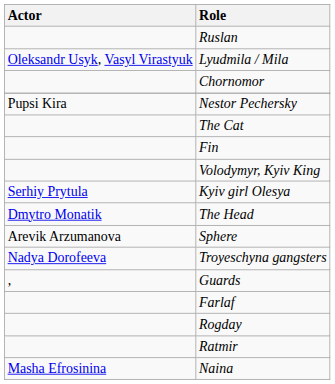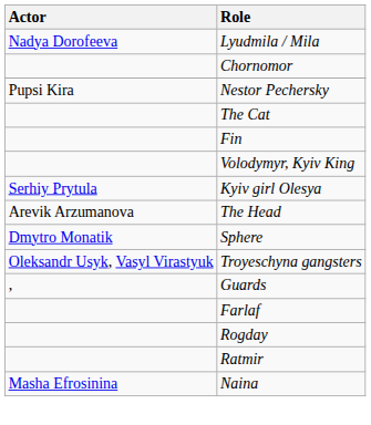 <table class="wikitable">
 <tr>
 <th style="text-align:left; vertical-align:top;">Actor</th>
 <th style="text-align:left; vertical-align:top;">Role</th>
 </tr>
 <tr style="vertical-align:top;">
-<td style="text-align:left; "></td>
-<td style="text-align:left; "><em>Ruslan</em></td>
-</tr>
-<tr style="vertical-align:top;">
-<td style="text-align:left; "><a href='#'>Oleksandr Usyk</a>, <a href='#'>Vasyl Virastyuk</a></td>
+<td style="text-align:left; "><a href='#'>Nadya Dorofeeva</a></td>
 <td style="text-align:left; "><em>Lyudmila / Mila</em></td>
 </tr>
 <tr style="vertical-align:top;">
 <td style="text-align:left; "></td>
 <td style="text-align:left; "><em>Chornomor</em></td>
 </tr>
 <tr style="vertical-align:top;">
 </tr>
 <tr style="vertical-align:top;">
 <td style="text-align:left; ">Pupsi Kira</td>
 <td style="text-align:left; "><em>Nestor Pechersky</em></td>
 </tr>
 <tr style="vertical-align:top;">
 <td style="text-align:left; "></td>
 <td style="text-align:left; "><em>The Cat</em></td>
 </tr>
 <tr style="vertical-align:top;">
 <td style="text-align:left; "></td>
 <td style="text-align:left; "><em>Fin</em></td>
 </tr>
 <tr style="vertical-align:top;">
 <td style="text-align:left; "></td>
 <td style="text-align:left; "><em>Volodymyr, Kyiv King</em></td>
 </tr>
 <tr style="vertical-align:top;">
 <td style="text-align:left; "><a href='#'>Serhiy Prytula</a></td>
 <td style="text-align:left; "><em>Kyiv girl Olesya</em></td>
 </tr>
 <tr style="vertical-align:top;">
-<td style="text-align:left; "><a href='#'>Dmytro Monatik</a></td>
+<td style="text-align:left; ">Arevik Arzumanova</td>
 <td style="text-align:left; "><em>The Head</em></td>
 </tr>
 <tr style="vertical-align:top;">
-<td style="text-align:left; ">Arevik Arzumanova</td>
+<td style="text-align:left; "><a href='#'>Dmytro Monatik</a></td>
 <td style="text-align:left; "><em>Sphere</em></td>
 </tr>
 <tr style="vertical-align:top;">
-<td style="text-align:left; "><a href='#'>Nadya Dorofeeva</a></td>
+<td style="text-align:left; "><a href='#'>Oleksandr Usyk</a>, <a href='#'>Vasyl Virastyuk</a></td>
 <td style="text-align:left; "><em>Troyeschyna gangsters</em></td>
 </tr>
 <tr style="vertical-align:top;">
 <td style="text-align:left; ">, </td>
 <td style="text-align:left; "><em>Guards</em></td>
 </tr>
 <tr style="vertical-align:top;">
 <td style="text-align:left; "></td>
 <td style="text-align:left; "><em>Farlaf</em></td>
 </tr>
 <tr style="vertical-align:top;">
 <td style="text-align:left; "></td>
 <td style="text-align:left; "><em>Rogday</em></td>
 </tr>
 <tr style="vertical-align:top;">
 <td style="text-align:left; "></td>
 <td style="text-align:left; "><em>Ratmir</em></td>
 </tr>
 <tr style="vertical-align:top;">
 <td style="text-align:left; "><a href='#'>Masha Efrosinina</a></td>
 <td style="text-align:left; "><em>Naina</em></td>
 </tr>
 </table>
